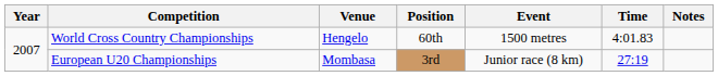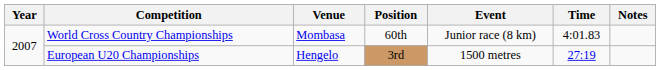 <table class="wikitable" width=60% style="font-size:90%; text-align:center;">
 <tr>
 <th>Year</th>
 <th>Competition</th>
 <th>Venue</th>
 <th>Position</th>
 <th>Event</th>
 <th>Time</th>
 <th>Notes</th>
 </tr>
 <tr>
 <td rowspan=2>2007</td>
 <td align=left><a href='#'>World Cross Country Championships</a></td>
-<td align=left> <a href='#'>Hengelo</a></td>
+<td align=left> <a href='#'>Mombasa</a></td>
 <td>60th</td>
-<td>1500 metres</td>
+<td>Junior race (8 km)</td>
 <td>4:01.83</td>
 <td></td>
 </tr>
 <tr>
 <td align=left><a href='#'>European U20 Championships</a></td>
-<td align=left> <a href='#'>Mombasa</a></td>
+<td align=left> <a href='#'>Hengelo</a></td>
 <td bgcolor=cc9966>3rd</td>
-<td>Junior race (8 km)</td>
+<td>1500 metres</td>
 <td><a href='#'>27:19</a></td>
 <td></td>
 </tr>
 </table>
